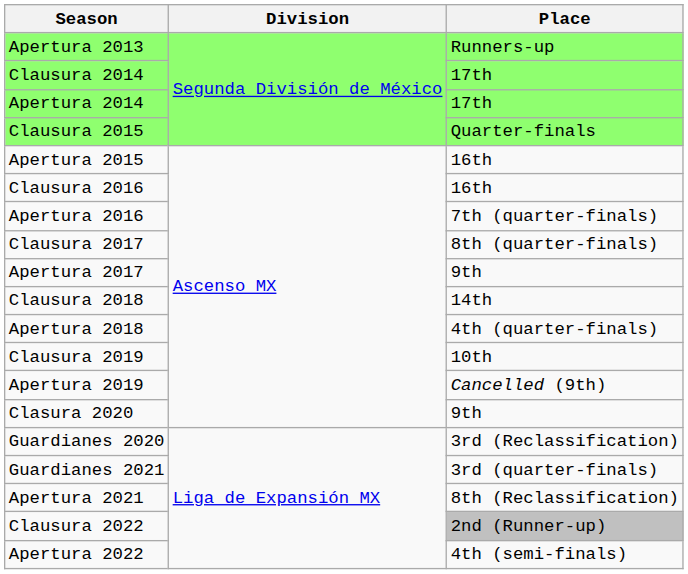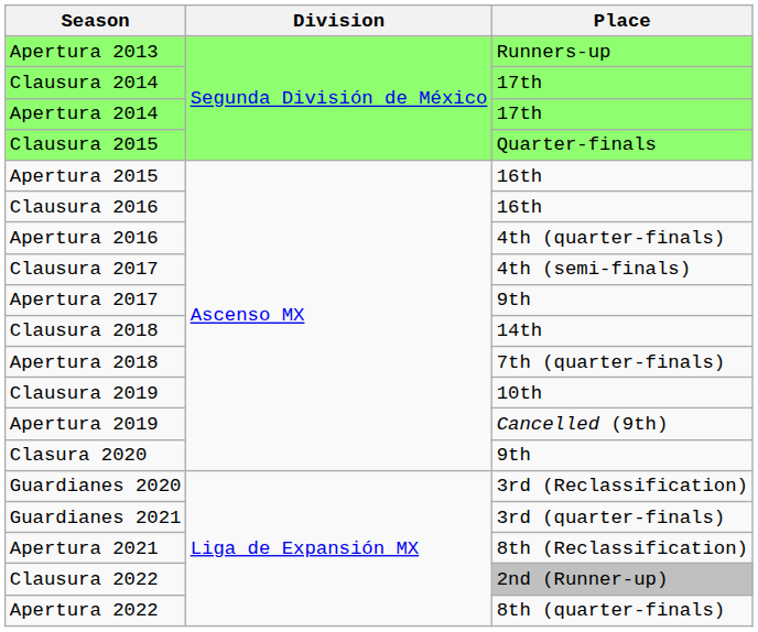 <table class="wikitable">
 <tr style="background:#f0f6fa;">
 <th><strong>Season</strong></th>
 <th><strong>Division</strong></th>
 <th><strong>Place</strong></th>
 </tr>
 <tr>
 <td style="background:#8FFF6F;">Apertura 2013</td>
 <td style="background:#8FFF6F;" rowspan=4><a href='#'>Segunda División de México</a></td>
 <td style="background:#8FFF6F;">Runners-up</td>
 </tr>
 <tr>
 <td style="background:#8FFF6F;">Clausura 2014</td>
 <td style="background:#8FFF6F;">17th</td>
 </tr>
 <tr>
 <td style="background:#8FFF6F;">Apertura 2014</td>
 <td style="background:#8FFF6F;">17th</td>
 </tr>
 <tr>
 <td style="background:#8FFF6F;">Clausura 2015</td>
 <td style="background:#8FFF6F;">Quarter-finals</td>
 </tr>
 <tr>
 <td>Apertura 2015</td>
 <td rowspan=10><a href='#'>Ascenso MX</a></td>
 <td>16th</td>
 </tr>
 <tr>
 <td>Clausura 2016</td>
 <td>16th</td>
 </tr>
 <tr>
 <td>Apertura 2016</td>
-<td>7th (quarter-finals)</td>
+<td>4th (quarter-finals)</td>
 </tr>
 <tr>
 <td>Clausura 2017</td>
-<td>8th (quarter-finals)</td>
+<td>4th (semi-finals)</td>
 </tr>
 <tr>
 <td>Apertura 2017</td>
 <td>9th</td>
 </tr>
 <tr>
 <td>Clausura 2018</td>
 <td>14th</td>
 </tr>
 <tr>
 <td>Apertura 2018</td>
-<td>4th (quarter-finals)</td>
+<td>7th (quarter-finals)</td>
 </tr>
 <tr>
 <td>Clausura 2019</td>
 <td>10th</td>
 </tr>
 <tr>
 <td>Apertura 2019</td>
 <td><em>Cancelled</em> (9th)</td>
 </tr>
 <tr>
 <td>Clasura 2020</td>
 <td>9th</td>
 </tr>
 <tr>
 <td>Guardianes 2020</td>
 <td rowspan=5><a href='#'>Liga de Expansión MX</a></td>
 <td>3rd (Reclassification)</td>
 </tr>
 <tr>
 <td>Guardianes 2021</td>
 <td>3rd (quarter-finals)</td>
 </tr>
 <tr>
 <td>Apertura 2021</td>
 <td>8th (Reclassification)</td>
 </tr>
 <tr>
 <td>Clausura 2022</td>
 <td bgcolor=silver>2nd (Runner-up)</td>
 </tr>
 <tr>
 <td>Apertura 2022</td>
-<td>4th (semi-finals)</td>
+<td>8th (quarter-finals)</td>
 </tr>
 </table>
